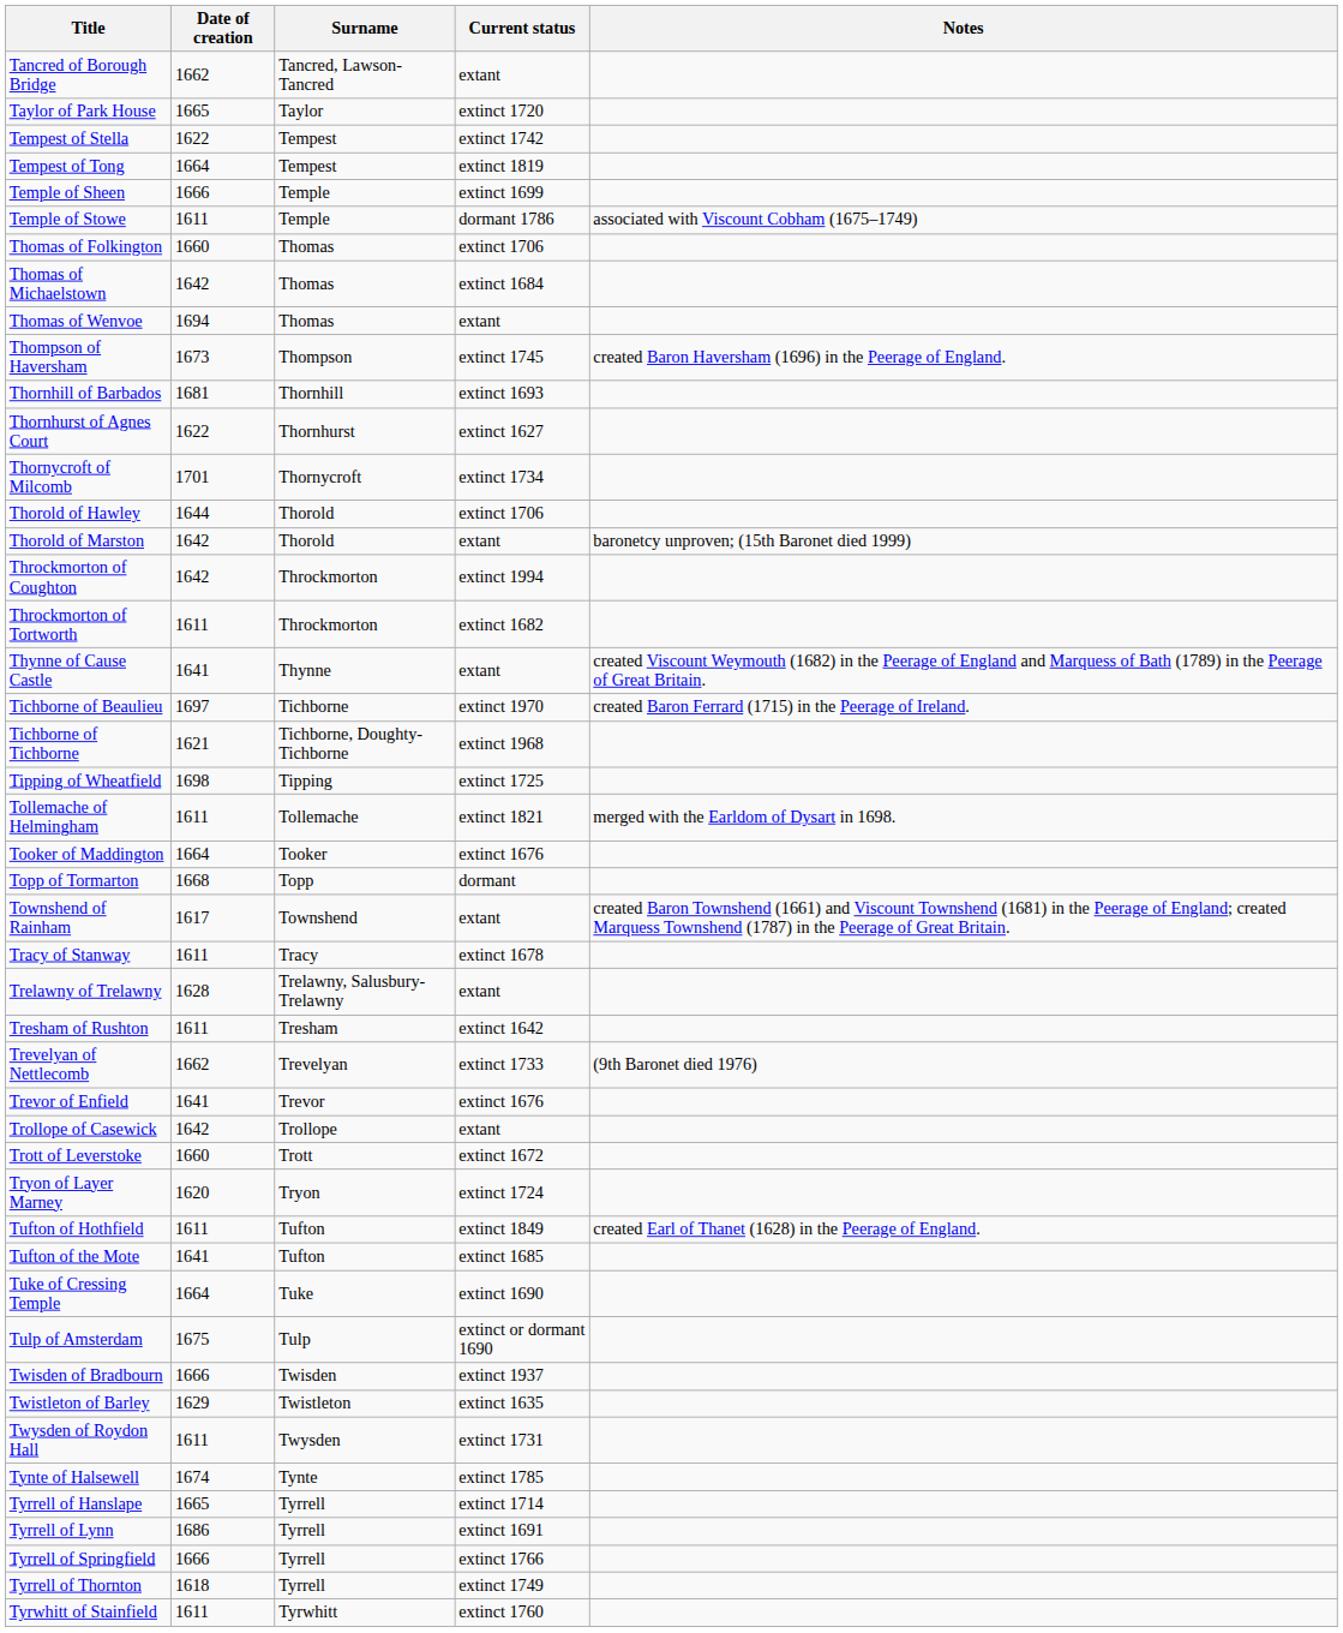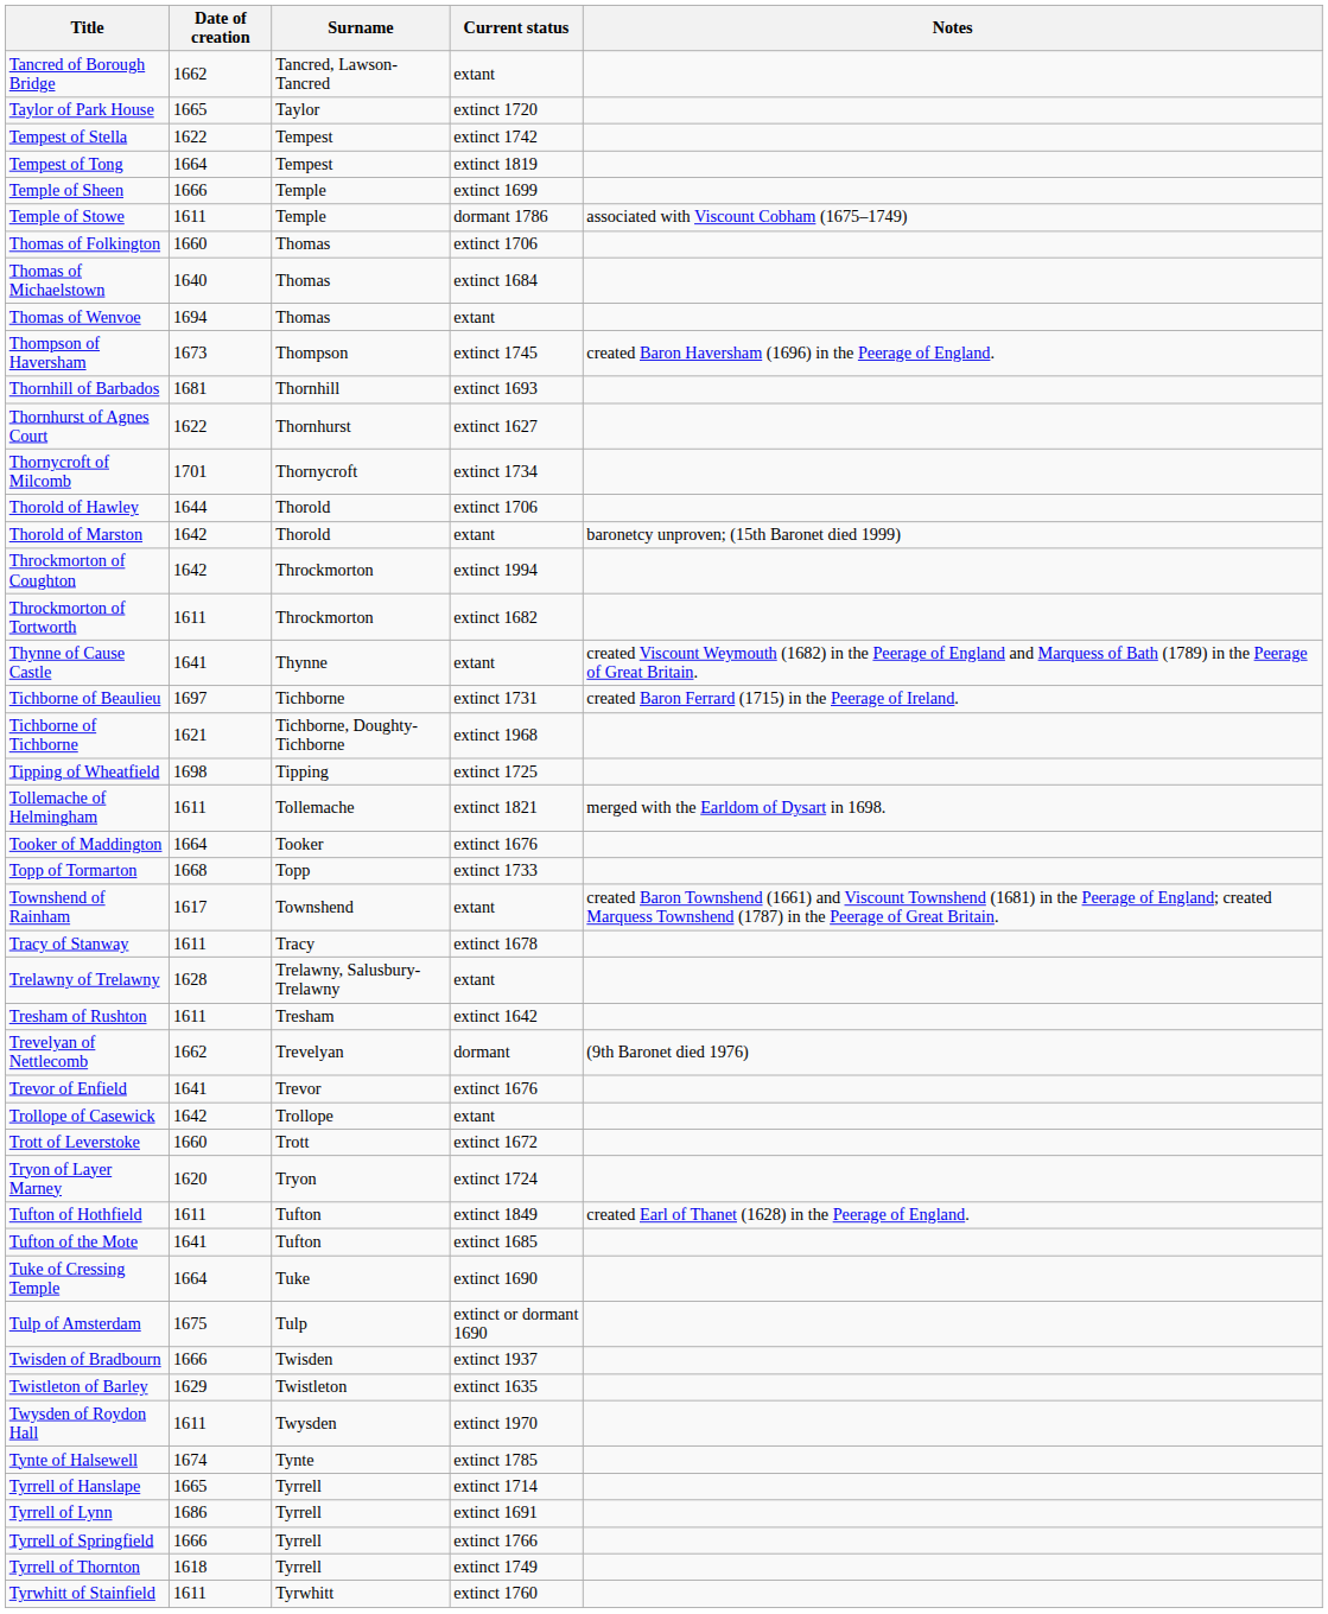 <table class="wikitable">
 <tr>
 <th>Title</th>
 <th>Date of creation</th>
 <th>Surname</th>
 <th>Current status</th>
 <th>Notes</th>
 </tr>
 <tr>
 <td><a href='#'>Tancred of Borough Bridge</a></td>
 <td>1662</td>
 <td>Tancred, Lawson-Tancred</td>
 <td>extant</td>
 <td> </td>
 </tr>
 <tr>
 <td><a href='#'>Taylor of Park House</a></td>
 <td>1665</td>
 <td>Taylor</td>
 <td>extinct 1720</td>
 <td> </td>
 </tr>
 <tr>
 <td><a href='#'>Tempest of Stella</a></td>
 <td>1622</td>
 <td>Tempest</td>
 <td>extinct 1742</td>
 <td> </td>
 </tr>
 <tr>
 <td><a href='#'>Tempest of Tong</a></td>
 <td>1664</td>
 <td>Tempest</td>
 <td>extinct 1819</td>
 <td> </td>
 </tr>
 <tr>
 <td><a href='#'>Temple of Sheen</a></td>
 <td>1666</td>
 <td>Temple</td>
 <td>extinct 1699</td>
 <td> </td>
 </tr>
 <tr>
 <td><a href='#'>Temple of Stowe</a></td>
 <td>1611</td>
 <td>Temple</td>
 <td>dormant 1786</td>
 <td>associated with <a href='#'>Viscount Cobham</a> (1675–1749)</td>
 </tr>
 <tr>
 <td><a href='#'>Thomas of Folkington</a></td>
 <td>1660</td>
 <td>Thomas</td>
 <td>extinct 1706</td>
 <td> </td>
 </tr>
 <tr>
 <td><a href='#'>Thomas of Michaelstown</a></td>
-<td>1642</td>
+<td>1640</td>
 <td>Thomas</td>
 <td>extinct 1684</td>
 <td> </td>
 </tr>
 <tr>
 <td><a href='#'>Thomas of Wenvoe</a></td>
 <td>1694</td>
 <td>Thomas</td>
 <td>extant</td>
 <td> </td>
 </tr>
 <tr>
 <td><a href='#'>Thompson of Haversham</a></td>
 <td>1673</td>
 <td>Thompson</td>
 <td>extinct 1745</td>
 <td>created <a href='#'>Baron Haversham</a> (1696) in the <a href='#'>Peerage of England</a>.</td>
 </tr>
 <tr>
 <td><a href='#'>Thornhill of Barbados</a></td>
 <td>1681</td>
 <td>Thornhill</td>
 <td>extinct 1693</td>
 <td> </td>
 </tr>
 <tr>
 <td><a href='#'>Thornhurst of Agnes Court</a></td>
 <td>1622</td>
 <td>Thornhurst</td>
 <td>extinct 1627</td>
 <td> </td>
 </tr>
 <tr>
 <td><a href='#'>Thornycroft of Milcomb</a></td>
 <td>1701</td>
 <td>Thornycroft</td>
 <td>extinct 1734</td>
 <td> </td>
 </tr>
 <tr>
 <td><a href='#'>Thorold of Hawley</a></td>
 <td>1644</td>
 <td>Thorold</td>
 <td>extinct 1706</td>
 <td> </td>
 </tr>
 <tr>
 <td><a href='#'>Thorold of Marston</a></td>
 <td>1642</td>
 <td>Thorold</td>
 <td>extant</td>
 <td>baronetcy unproven; (15th Baronet died 1999)</td>
 </tr>
 <tr>
 <td><a href='#'>Throckmorton of Coughton</a></td>
 <td>1642</td>
 <td>Throckmorton</td>
 <td>extinct 1994</td>
 <td> </td>
 </tr>
 <tr>
 <td><a href='#'>Throckmorton of Tortworth</a></td>
 <td>1611</td>
 <td>Throckmorton</td>
 <td>extinct 1682</td>
 <td> </td>
 </tr>
 <tr>
 <td><a href='#'>Thynne of Cause Castle</a></td>
 <td>1641</td>
 <td>Thynne</td>
 <td>extant</td>
 <td>created <a href='#'>Viscount Weymouth</a> (1682) in the <a href='#'>Peerage of England</a> and <a href='#'>Marquess of Bath</a> (1789) in the <a href='#'>Peerage of Great Britain</a>.</td>
 </tr>
 <tr>
 <td><a href='#'>Tichborne of Beaulieu</a></td>
 <td>1697</td>
 <td>Tichborne</td>
-<td>extinct 1970</td>
+<td>extinct 1731</td>
 <td>created <a href='#'>Baron Ferrard</a> (1715) in the <a href='#'>Peerage of Ireland</a>.</td>
 </tr>
 <tr>
 <td><a href='#'>Tichborne of Tichborne</a></td>
 <td>1621</td>
 <td>Tichborne, Doughty-Tichborne</td>
 <td>extinct 1968</td>
 <td> </td>
 </tr>
 <tr>
 <td><a href='#'>Tipping of Wheatfield</a></td>
 <td>1698</td>
 <td>Tipping</td>
 <td>extinct 1725</td>
 <td> </td>
 </tr>
 <tr>
 <td><a href='#'>Tollemache of Helmingham</a></td>
 <td>1611</td>
 <td>Tollemache</td>
 <td>extinct 1821</td>
 <td>merged with the <a href='#'>Earldom of Dysart</a> in 1698.</td>
 </tr>
 <tr>
 <td><a href='#'>Tooker of Maddington</a></td>
 <td>1664</td>
 <td>Tooker</td>
 <td>extinct 1676</td>
 <td> </td>
 </tr>
 <tr>
 <td><a href='#'>Topp of Tormarton</a></td>
 <td>1668</td>
 <td>Topp</td>
-<td>dormant</td>
+<td>extinct 1733</td>
 <td> </td>
 </tr>
 <tr>
 <td><a href='#'>Townshend of Rainham</a></td>
 <td>1617</td>
 <td>Townshend</td>
 <td>extant</td>
 <td>created <a href='#'>Baron Townshend</a> (1661) and <a href='#'>Viscount Townshend</a> (1681) in the <a href='#'>Peerage of England</a>; created <a href='#'>Marquess Townshend</a> (1787) in the <a href='#'>Peerage of Great Britain</a>.</td>
 </tr>
 <tr>
 <td><a href='#'>Tracy of Stanway</a></td>
 <td>1611</td>
 <td>Tracy</td>
 <td>extinct 1678</td>
 <td> </td>
 </tr>
 <tr>
 <td><a href='#'>Trelawny of Trelawny</a></td>
 <td>1628</td>
 <td>Trelawny, Salusbury-Trelawny</td>
 <td>extant</td>
 <td> </td>
 </tr>
 <tr>
 <td><a href='#'>Tresham of Rushton</a></td>
 <td>1611</td>
 <td>Tresham</td>
 <td>extinct 1642</td>
 <td> </td>
 </tr>
 <tr>
 <td><a href='#'>Trevelyan of Nettlecomb</a></td>
 <td>1662</td>
 <td>Trevelyan</td>
-<td>extinct 1733</td>
+<td>dormant</td>
 <td>(9th Baronet died 1976)</td>
 </tr>
 <tr>
 <td><a href='#'>Trevor of Enfield</a></td>
 <td>1641</td>
 <td>Trevor</td>
 <td>extinct 1676</td>
 <td> </td>
 </tr>
 <tr>
 <td><a href='#'>Trollope of Casewick</a></td>
 <td>1642</td>
 <td>Trollope</td>
 <td>extant</td>
 <td> </td>
 </tr>
 <tr>
 <td><a href='#'>Trott of Leverstoke</a></td>
 <td>1660</td>
 <td>Trott</td>
 <td>extinct 1672</td>
 <td> </td>
 </tr>
 <tr>
 <td><a href='#'>Tryon of Layer Marney</a></td>
 <td>1620</td>
 <td>Tryon</td>
 <td>extinct 1724</td>
 <td> </td>
 </tr>
 <tr>
 <td><a href='#'>Tufton of Hothfield</a></td>
 <td>1611</td>
 <td>Tufton</td>
 <td>extinct 1849</td>
 <td>created <a href='#'>Earl of Thanet</a> (1628) in the <a href='#'>Peerage of England</a>.</td>
 </tr>
 <tr>
 <td><a href='#'>Tufton of the Mote</a></td>
 <td>1641</td>
 <td>Tufton</td>
 <td>extinct 1685</td>
 <td> </td>
 </tr>
 <tr>
 <td><a href='#'>Tuke of Cressing Temple</a></td>
 <td>1664</td>
 <td>Tuke</td>
 <td>extinct 1690</td>
 <td> </td>
 </tr>
 <tr>
 <td><a href='#'>Tulp of Amsterdam</a></td>
 <td>1675</td>
 <td>Tulp</td>
 <td>extinct or dormant 1690</td>
 <td> </td>
 </tr>
 <tr>
 <td><a href='#'>Twisden of Bradbourn</a></td>
 <td>1666</td>
 <td>Twisden</td>
 <td>extinct 1937</td>
 <td> </td>
 </tr>
 <tr>
 <td><a href='#'>Twistleton of Barley</a></td>
 <td>1629</td>
 <td>Twistleton</td>
 <td>extinct 1635</td>
 <td> </td>
 </tr>
 <tr>
 <td><a href='#'>Twysden of Roydon Hall</a></td>
 <td>1611</td>
 <td>Twysden</td>
-<td>extinct 1731</td>
+<td>extinct 1970</td>
 <td> </td>
 </tr>
 <tr>
 <td><a href='#'>Tynte of Halsewell</a></td>
 <td>1674</td>
 <td>Tynte</td>
 <td>extinct 1785</td>
 <td> </td>
 </tr>
 <tr>
 <td><a href='#'>Tyrrell of Hanslape</a></td>
 <td>1665</td>
 <td>Tyrrell</td>
 <td>extinct 1714</td>
 <td> </td>
 </tr>
 <tr>
 <td><a href='#'>Tyrrell of Lynn</a></td>
 <td>1686</td>
 <td>Tyrrell</td>
 <td>extinct 1691</td>
 <td> </td>
 </tr>
 <tr>
 <td><a href='#'>Tyrrell of Springfield</a></td>
 <td>1666</td>
 <td>Tyrrell</td>
 <td>extinct 1766</td>
 <td> </td>
 </tr>
 <tr>
 <td><a href='#'>Tyrrell of Thornton</a></td>
 <td>1618</td>
 <td>Tyrrell</td>
 <td>extinct 1749</td>
 <td> </td>
 </tr>
 <tr>
 <td><a href='#'>Tyrwhitt of Stainfield</a></td>
 <td>1611</td>
 <td>Tyrwhitt</td>
 <td>extinct 1760</td>
 <td> </td>
 </tr>
 </table>
